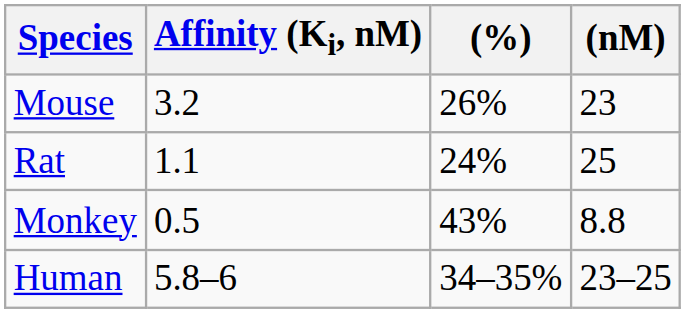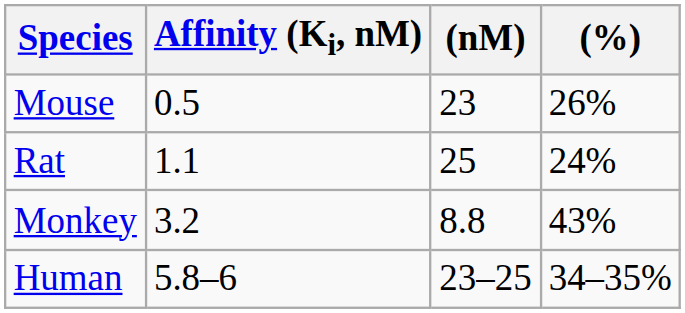 <table class="wikitable">
 <tr>
 <th><a href='#'>Species</a></th>
 <th><a href='#'>Affinity</a> (K<sub>i</sub>, nM)</th>
+<th> (nM)</th>
 <th> (%)</th>
-<th> (nM)</th>
 </tr>
 <tr>
 <td><a href='#'>Mouse</a></td>
-<td>3.2</td>
+<td>0.5</td>
+<td>23</td>
 <td>26%</td>
-<td>23</td>
 </tr>
 <tr>
 <td><a href='#'>Rat</a></td>
 <td>1.1</td>
+<td>25</td>
 <td>24%</td>
-<td>25</td>
 </tr>
 <tr>
 <td><a href='#'>Monkey</a></td>
-<td>0.5</td>
+<td>3.2</td>
+<td>8.8</td>
 <td>43%</td>
-<td>8.8</td>
 </tr>
 <tr>
 <td><a href='#'>Human</a></td>
 <td>5.8–6</td>
+<td>23–25</td>
 <td>34–35%</td>
-<td>23–25</td>
 </tr>
 </table>
